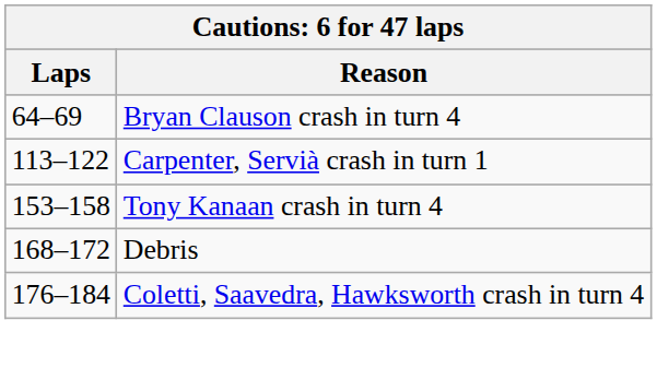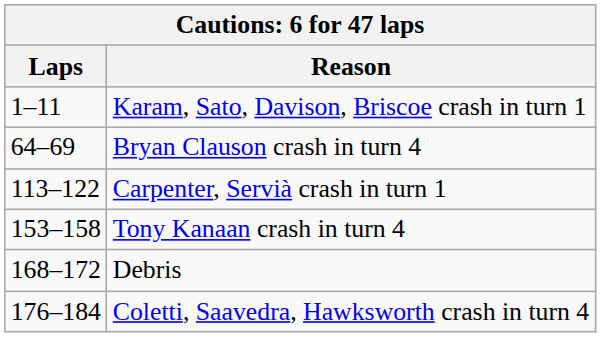 <table class="wikitable">
 <tr>
 <th colspan=2>Cautions: 6 for 47 laps</th>
 </tr>
 <tr>
 <th>Laps</th>
 <th>Reason</th>
+</tr>
+<tr>
+<td>1–11</td>
+<td><a href='#'>Karam</a>, <a href='#'>Sato</a>, <a href='#'>Davison</a>, <a href='#'>Briscoe</a> crash in turn 1</td>
 </tr>
 <tr>
 <td>64–69</td>
 <td><a href='#'>Bryan Clauson</a> crash in turn 4</td>
 </tr>
 <tr>
 <td>113–122</td>
 <td><a href='#'>Carpenter</a>, <a href='#'>Servià</a> crash in turn 1</td>
 </tr>
 <tr>
 <td>153–158</td>
 <td><a href='#'>Tony Kanaan</a> crash in turn 4</td>
 </tr>
 <tr>
 <td>168–172</td>
 <td>Debris</td>
 </tr>
 <tr>
 <td>176–184</td>
 <td><a href='#'>Coletti</a>, <a href='#'>Saavedra</a>, <a href='#'>Hawksworth</a> crash in turn 4</td>
 </tr>
 </table>
